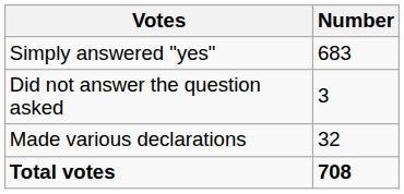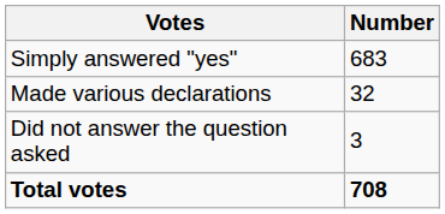 <table class="wikitable" style="text-align:left; width:50%;">
 <tr>
 <th>Votes</th>
 <th>Number</th>
 </tr>
 <tr>
 <td>Simply answered "yes"</td>
 <td>683</td>
 </tr>
 <tr>
+<td>Made various declarations</td>
+<td>32</td>
+</tr>
+<tr>
 <td>Did not answer the question asked</td>
 <td>3</td>
-</tr>
-<tr>
-<td>Made various declarations</td>
-<td>32</td>
 </tr>
 <tr>
 <td><strong>Total votes</strong></td>
 <td><strong>708</strong></td>
 </tr>
 </table>
